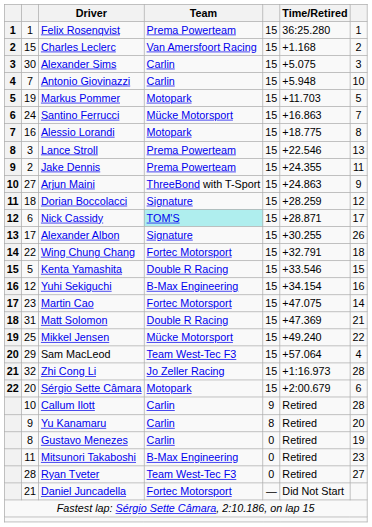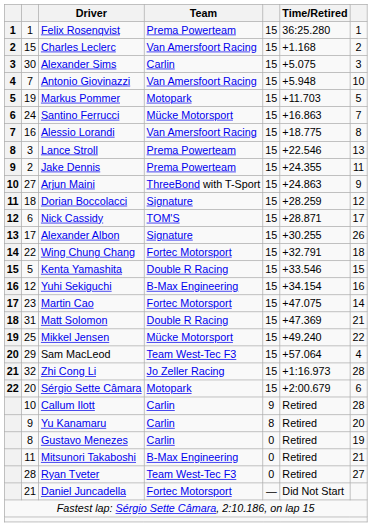 <table class="wikitable" style="font-size: 95%;">
 <tr>
 <th scope="col"></th>
 <th scope="col"></th>
 <th scope="col">Driver</th>
 <th scope="col">Team</th>
 <th scope="col"></th>
 <th scope="col">Time/Retired</th>
 <th scope="col"></th>
 </tr>
 <tr>
 <th scope="row">1</th>
 <td align=center>1</td>
 <td> <a href='#'>Felix Rosenqvist</a></td>
 <td><a href='#'>Prema Powerteam</a></td>
 <td align=center>15</td>
 <td>36:25.280</td>
 <td align=center>1</td>
 </tr>
 <tr>
 <th scope="row">2</th>
 <td align=center>15</td>
 <td> <a href='#'>Charles Leclerc</a></td>
 <td><a href='#'>Van Amersfoort Racing</a></td>
 <td align=center>15</td>
 <td>+1.168</td>
 <td align=center>2</td>
 </tr>
 <tr>
 <th scope="row">3</th>
 <td align=center>30</td>
 <td> <a href='#'>Alexander Sims</a></td>
 <td><a href='#'>Carlin</a></td>
 <td align=center>15</td>
 <td>+5.075</td>
 <td align=center>3</td>
 </tr>
 <tr>
 <th scope="row">4</th>
 <td align=center>7</td>
 <td> <a href='#'>Antonio Giovinazzi</a></td>
-<td><a href='#'>Carlin</a></td>
+<td><a href='#'>Van Amersfoort Racing</a></td>
 <td align=center>15</td>
 <td>+5.948</td>
 <td align=center>10</td>
 </tr>
 <tr>
 <th scope="row">5</th>
 <td align=center>19</td>
 <td> <a href='#'>Markus Pommer</a></td>
 <td><a href='#'>Motopark</a></td>
 <td align=center>15</td>
 <td>+11.703</td>
 <td align=center>5</td>
 </tr>
 <tr>
 <th scope="row">6</th>
 <td align=center>24</td>
 <td> <a href='#'>Santino Ferrucci</a></td>
 <td><a href='#'>Mücke Motorsport</a></td>
 <td align=center>15</td>
 <td>+16.863</td>
 <td align=center>7</td>
 </tr>
 <tr>
 <th scope="row">7</th>
 <td align=center>16</td>
 <td> <a href='#'>Alessio Lorandi</a></td>
-<td><a href='#'>Motopark</a></td>
+<td><a href='#'>Van Amersfoort Racing</a></td>
 <td align=center>15</td>
 <td>+18.775</td>
 <td align=center>8</td>
 </tr>
 <tr>
 <th scope="row">8</th>
 <td align=center>3</td>
 <td> <a href='#'>Lance Stroll</a></td>
 <td><a href='#'>Prema Powerteam</a></td>
 <td align=center>15</td>
 <td>+22.546</td>
 <td align=center>13</td>
 </tr>
 <tr>
 <th scope="row">9</th>
 <td align=center>2</td>
 <td> <a href='#'>Jake Dennis</a></td>
 <td><a href='#'>Prema Powerteam</a></td>
 <td align=center>15</td>
 <td>+24.355</td>
 <td align=center>11</td>
 </tr>
 <tr>
 <th scope="row">10</th>
 <td align=center>27</td>
 <td> <a href='#'>Arjun Maini</a></td>
 <td><a href='#'>ThreeBond</a> with T-Sport</td>
 <td align=center>15</td>
 <td>+24.863</td>
 <td align=center>9</td>
 </tr>
 <tr>
 <th scope="row">11</th>
 <td align=center>18</td>
 <td> <a href='#'>Dorian Boccolacci</a></td>
 <td><a href='#'>Signature</a></td>
 <td align=center>15</td>
 <td>+28.259</td>
 <td align=center>12</td>
 </tr>
 <tr>
 <th scope="row">12</th>
 <td align=center>6</td>
 <td> <a href='#'>Nick Cassidy</a></td>
-<td style="background: paleturquoise;"><a href='#'>TOM'S</a></td>
+<td><a href='#'>TOM'S</a></td>
 <td align=center>15</td>
 <td>+28.871</td>
 <td align=center>17</td>
 </tr>
 <tr>
 <th scope="row">13</th>
 <td align=center>17</td>
 <td> <a href='#'>Alexander Albon</a></td>
 <td><a href='#'>Signature</a></td>
 <td align=center>15</td>
 <td>+30.255</td>
 <td align=center>26</td>
 </tr>
 <tr>
 <th scope="row">14</th>
 <td align=center>22</td>
 <td> <a href='#'>Wing Chung Chang</a></td>
 <td><a href='#'>Fortec Motorsport</a></td>
 <td align=center>15</td>
 <td>+32.791</td>
 <td align=center>18</td>
 </tr>
 <tr>
 <th scope="row">15</th>
 <td align=center>5</td>
 <td> <a href='#'>Kenta Yamashita</a></td>
 <td><a href='#'>Double R Racing</a></td>
 <td align=center>15</td>
 <td>+33.546</td>
 <td align=center>15</td>
 </tr>
 <tr>
 <th scope="row">16</th>
 <td align=center>12</td>
 <td> <a href='#'>Yuhi Sekiguchi</a></td>
 <td><a href='#'>B-Max Engineering</a></td>
 <td align=center>15</td>
 <td>+34.154</td>
 <td align=center>16</td>
 </tr>
 <tr>
 <th scope="row">17</th>
 <td align=center>23</td>
 <td> <a href='#'>Martin Cao</a></td>
 <td><a href='#'>Fortec Motorsport</a></td>
 <td align=center>15</td>
 <td>+47.075</td>
 <td align=center>14</td>
 </tr>
 <tr>
 <th scope="row">18</th>
 <td align=center>31</td>
 <td> <a href='#'>Matt Solomon</a></td>
 <td><a href='#'>Double R Racing</a></td>
 <td align=center>15</td>
 <td>+47.369</td>
 <td align=center>21</td>
 </tr>
 <tr>
 <th scope="row">19</th>
 <td align=center>25</td>
 <td> <a href='#'>Mikkel Jensen</a></td>
 <td><a href='#'>Mücke Motorsport</a></td>
 <td align=center>15</td>
 <td>+49.240</td>
 <td align=center>22</td>
 </tr>
 <tr>
 <th scope="row">20</th>
 <td align=center>29</td>
 <td> Sam MacLeod</td>
 <td><a href='#'>Team West-Tec F3</a></td>
 <td align=center>15</td>
 <td>+57.064</td>
 <td align=center>4</td>
 </tr>
 <tr>
 <th scope="row">21</th>
 <td align=center>32</td>
 <td> <a href='#'>Zhi Cong Li</a></td>
 <td><a href='#'>Jo Zeller Racing</a></td>
 <td align=center>15</td>
 <td>+1:16.973</td>
 <td align=center>28</td>
 </tr>
 <tr>
 <th scope="row">22</th>
 <td align=center>20</td>
 <td> <a href='#'>Sérgio Sette Câmara</a></td>
 <td><a href='#'>Motopark</a></td>
 <td align=center>15</td>
 <td>+2:00.679</td>
 <td align=center>6</td>
 </tr>
 <tr>
 <th scope="row"></th>
 <td align=center>10</td>
 <td> <a href='#'>Callum Ilott</a></td>
 <td><a href='#'>Carlin</a></td>
 <td align=center>9</td>
 <td>Retired</td>
 <td align=center>28</td>
 </tr>
 <tr>
 <th scope="row"></th>
 <td align=center>9</td>
 <td> <a href='#'>Yu Kanamaru</a></td>
 <td><a href='#'>Carlin</a></td>
 <td align=center>8</td>
 <td>Retired</td>
 <td align=center>20</td>
 </tr>
 <tr>
 <th scope="row"></th>
 <td align=center>8</td>
 <td> <a href='#'>Gustavo Menezes</a></td>
 <td><a href='#'>Carlin</a></td>
 <td align=center>0</td>
 <td>Retired</td>
 <td align=center>19</td>
 </tr>
 <tr>
 <th scope="row"></th>
 <td align=center>11</td>
 <td> <a href='#'>Mitsunori Takaboshi</a></td>
 <td><a href='#'>B-Max Engineering</a></td>
 <td align=center>0</td>
 <td>Retired</td>
-<td align=center>23</td>
+<td align=center>21</td>
 </tr>
 <tr>
 <th scope="row"></th>
 <td align=center>28</td>
 <td> <a href='#'>Ryan Tveter</a></td>
 <td><a href='#'>Team West-Tec F3</a></td>
 <td align=center>0</td>
 <td>Retired</td>
 <td align=center>27</td>
 </tr>
 <tr>
 <th scope="row"></th>
 <td align=center>21</td>
 <td> <a href='#'>Daniel Juncadella</a></td>
 <td><a href='#'>Fortec Motorsport</a></td>
 <td align=center>—</td>
 <td>Did Not Start</td>
 <td align=center></td>
 </tr>
 <tr>
 <td colspan=7 align=center><em>Fastest lap:  <a href='#'>Sérgio Sette Câmara</a>, 2:10.186,  on lap 15</em></td>
 </tr>
 <tr>
 <td colspan=7></td>
 </tr>
 </table>
